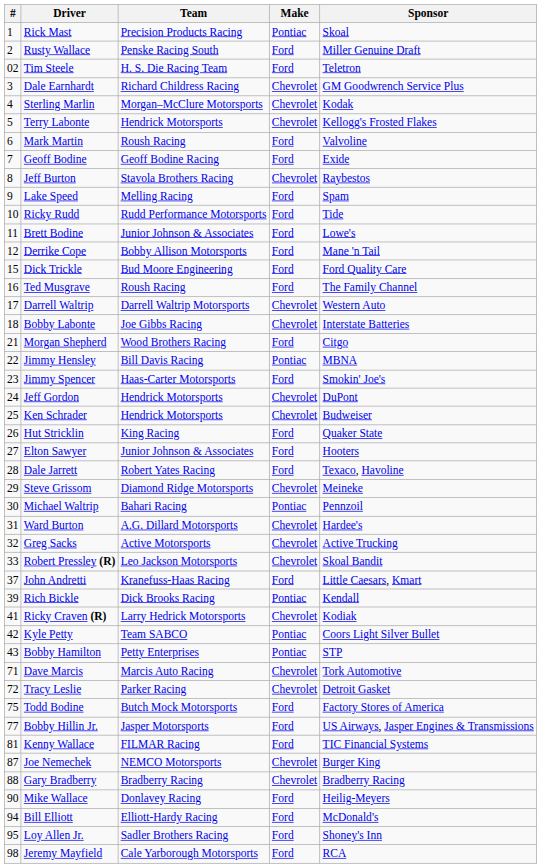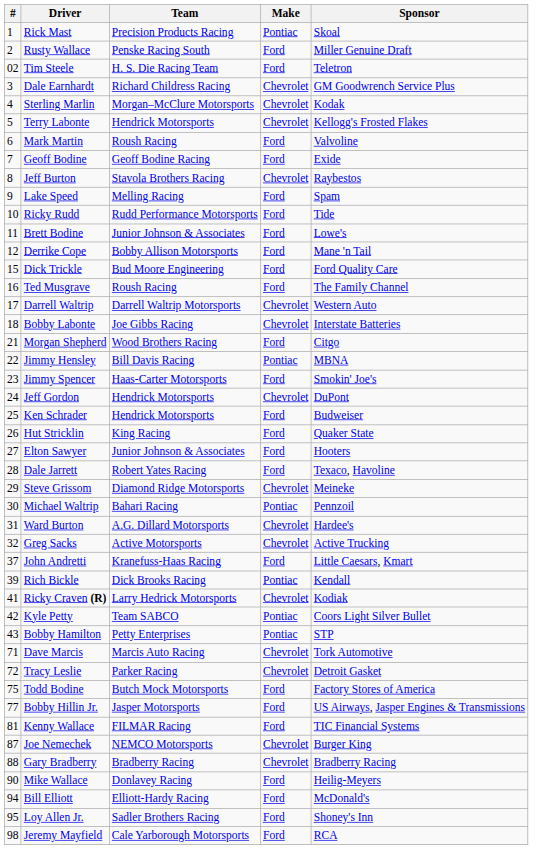 <table class="wikitable">
 <tr>
 <th>#</th>
 <th>Driver</th>
 <th>Team</th>
 <th>Make</th>
 <th>Sponsor</th>
 </tr>
 <tr>
 <td>1</td>
 <td><a href='#'>Rick Mast</a></td>
 <td><a href='#'>Precision Products Racing</a></td>
 <td><a href='#'>Pontiac</a></td>
 <td><a href='#'>Skoal</a></td>
 </tr>
 <tr>
 <td>2</td>
 <td><a href='#'>Rusty Wallace</a></td>
 <td><a href='#'>Penske Racing South</a></td>
 <td><a href='#'>Ford</a></td>
 <td><a href='#'>Miller Genuine Draft</a></td>
 </tr>
 <tr>
 <td>02</td>
 <td><a href='#'>Tim Steele</a></td>
 <td><a href='#'>H. S. Die Racing Team</a></td>
 <td><a href='#'>Ford</a></td>
 <td><a href='#'>Teletron</a></td>
 </tr>
 <tr>
 <td>3</td>
 <td><a href='#'>Dale Earnhardt</a></td>
 <td><a href='#'>Richard Childress Racing</a></td>
 <td><a href='#'>Chevrolet</a></td>
 <td><a href='#'>GM Goodwrench Service Plus</a></td>
 </tr>
 <tr>
 <td>4</td>
 <td><a href='#'>Sterling Marlin</a></td>
 <td><a href='#'>Morgan–McClure Motorsports</a></td>
 <td><a href='#'>Chevrolet</a></td>
 <td><a href='#'>Kodak</a></td>
 </tr>
 <tr>
 <td>5</td>
 <td><a href='#'>Terry Labonte</a></td>
 <td><a href='#'>Hendrick Motorsports</a></td>
 <td><a href='#'>Chevrolet</a></td>
 <td><a href='#'>Kellogg's Frosted Flakes</a></td>
 </tr>
 <tr>
 <td>6</td>
 <td><a href='#'>Mark Martin</a></td>
 <td><a href='#'>Roush Racing</a></td>
 <td><a href='#'>Ford</a></td>
 <td><a href='#'>Valvoline</a></td>
 </tr>
 <tr>
 <td>7</td>
 <td><a href='#'>Geoff Bodine</a></td>
 <td><a href='#'>Geoff Bodine Racing</a></td>
 <td><a href='#'>Ford</a></td>
 <td><a href='#'>Exide</a></td>
 </tr>
 <tr>
 <td>8</td>
 <td><a href='#'>Jeff Burton</a></td>
 <td><a href='#'>Stavola Brothers Racing</a></td>
 <td><a href='#'>Chevrolet</a></td>
 <td><a href='#'>Raybestos</a></td>
 </tr>
 <tr>
 <td>9</td>
 <td><a href='#'>Lake Speed</a></td>
 <td><a href='#'>Melling Racing</a></td>
 <td><a href='#'>Ford</a></td>
 <td><a href='#'>Spam</a></td>
 </tr>
 <tr>
 <td>10</td>
 <td><a href='#'>Ricky Rudd</a></td>
 <td><a href='#'>Rudd Performance Motorsports</a></td>
 <td><a href='#'>Ford</a></td>
 <td><a href='#'>Tide</a></td>
 </tr>
 <tr>
 <td>11</td>
 <td><a href='#'>Brett Bodine</a></td>
 <td><a href='#'>Junior Johnson & Associates</a></td>
 <td><a href='#'>Ford</a></td>
 <td><a href='#'>Lowe's</a></td>
 </tr>
 <tr>
 <td>12</td>
 <td><a href='#'>Derrike Cope</a></td>
 <td><a href='#'>Bobby Allison Motorsports</a></td>
 <td><a href='#'>Ford</a></td>
 <td><a href='#'>Mane 'n Tail</a></td>
 </tr>
 <tr>
 <td>15</td>
 <td><a href='#'>Dick Trickle</a></td>
 <td><a href='#'>Bud Moore Engineering</a></td>
 <td><a href='#'>Ford</a></td>
 <td><a href='#'>Ford Quality Care</a></td>
 </tr>
 <tr>
 <td>16</td>
 <td><a href='#'>Ted Musgrave</a></td>
 <td><a href='#'>Roush Racing</a></td>
 <td><a href='#'>Ford</a></td>
 <td><a href='#'>The Family Channel</a></td>
 </tr>
 <tr>
 <td>17</td>
 <td><a href='#'>Darrell Waltrip</a></td>
 <td><a href='#'>Darrell Waltrip Motorsports</a></td>
 <td><a href='#'>Chevrolet</a></td>
 <td><a href='#'>Western Auto</a></td>
 </tr>
 <tr>
 <td>18</td>
 <td><a href='#'>Bobby Labonte</a></td>
 <td><a href='#'>Joe Gibbs Racing</a></td>
 <td><a href='#'>Chevrolet</a></td>
 <td><a href='#'>Interstate Batteries</a></td>
 </tr>
 <tr>
 <td>21</td>
 <td><a href='#'>Morgan Shepherd</a></td>
 <td><a href='#'>Wood Brothers Racing</a></td>
 <td><a href='#'>Ford</a></td>
 <td><a href='#'>Citgo</a></td>
 </tr>
 <tr>
 <td>22</td>
 <td><a href='#'>Jimmy Hensley</a></td>
 <td><a href='#'>Bill Davis Racing</a></td>
 <td><a href='#'>Pontiac</a></td>
 <td><a href='#'>MBNA</a></td>
 </tr>
 <tr>
 <td>23</td>
 <td><a href='#'>Jimmy Spencer</a></td>
 <td><a href='#'>Haas-Carter Motorsports</a></td>
 <td><a href='#'>Ford</a></td>
 <td><a href='#'>Smokin' Joe's</a></td>
 </tr>
 <tr>
 <td>24</td>
 <td><a href='#'>Jeff Gordon</a></td>
 <td><a href='#'>Hendrick Motorsports</a></td>
 <td><a href='#'>Chevrolet</a></td>
 <td><a href='#'>DuPont</a></td>
 </tr>
 <tr>
 <td>25</td>
 <td><a href='#'>Ken Schrader</a></td>
 <td><a href='#'>Hendrick Motorsports</a></td>
-<td><a href='#'>Chevrolet</a></td>
+<td><a href='#'>Ford</a></td>
 <td><a href='#'>Budweiser</a></td>
 </tr>
 <tr>
 <td>26</td>
 <td><a href='#'>Hut Stricklin</a></td>
 <td><a href='#'>King Racing</a></td>
 <td><a href='#'>Ford</a></td>
 <td><a href='#'>Quaker State</a></td>
 </tr>
 <tr>
 <td>27</td>
 <td><a href='#'>Elton Sawyer</a></td>
 <td><a href='#'>Junior Johnson & Associates</a></td>
 <td><a href='#'>Ford</a></td>
 <td><a href='#'>Hooters</a></td>
 </tr>
 <tr>
 <td>28</td>
 <td><a href='#'>Dale Jarrett</a></td>
 <td><a href='#'>Robert Yates Racing</a></td>
 <td><a href='#'>Ford</a></td>
 <td><a href='#'>Texaco</a>, <a href='#'>Havoline</a></td>
 </tr>
 <tr>
 <td>29</td>
 <td><a href='#'>Steve Grissom</a></td>
 <td><a href='#'>Diamond Ridge Motorsports</a></td>
 <td><a href='#'>Chevrolet</a></td>
 <td><a href='#'>Meineke</a></td>
 </tr>
 <tr>
 <td>30</td>
 <td><a href='#'>Michael Waltrip</a></td>
 <td><a href='#'>Bahari Racing</a></td>
 <td><a href='#'>Pontiac</a></td>
 <td><a href='#'>Pennzoil</a></td>
 </tr>
 <tr>
 <td>31</td>
 <td><a href='#'>Ward Burton</a></td>
 <td><a href='#'>A.G. Dillard Motorsports</a></td>
 <td><a href='#'>Chevrolet</a></td>
 <td><a href='#'>Hardee's</a></td>
 </tr>
 <tr>
 <td>32</td>
 <td><a href='#'>Greg Sacks</a></td>
 <td><a href='#'>Active Motorsports</a></td>
 <td><a href='#'>Chevrolet</a></td>
 <td><a href='#'>Active Trucking</a></td>
-</tr>
-<tr>
-<td>33</td>
-<td><a href='#'>Robert Pressley</a> <strong>(R)</strong></td>
-<td><a href='#'>Leo Jackson Motorsports</a></td>
-<td><a href='#'>Chevrolet</a></td>
-<td><a href='#'>Skoal Bandit</a></td>
 </tr>
 <tr>
 <td>37</td>
 <td><a href='#'>John Andretti</a></td>
 <td><a href='#'>Kranefuss-Haas Racing</a></td>
 <td><a href='#'>Ford</a></td>
 <td><a href='#'>Little Caesars</a>, <a href='#'>Kmart</a></td>
 </tr>
 <tr>
 <td>39</td>
 <td><a href='#'>Rich Bickle</a></td>
 <td><a href='#'>Dick Brooks Racing</a></td>
 <td><a href='#'>Pontiac</a></td>
 <td><a href='#'>Kendall</a></td>
 </tr>
 <tr>
 <td>41</td>
 <td><a href='#'>Ricky Craven</a> <strong>(R)</strong></td>
 <td><a href='#'>Larry Hedrick Motorsports</a></td>
 <td><a href='#'>Chevrolet</a></td>
 <td><a href='#'>Kodiak</a></td>
 </tr>
 <tr>
 <td>42</td>
 <td><a href='#'>Kyle Petty</a></td>
 <td><a href='#'>Team SABCO</a></td>
 <td><a href='#'>Pontiac</a></td>
 <td><a href='#'>Coors Light Silver Bullet</a></td>
 </tr>
 <tr>
 <td>43</td>
 <td><a href='#'>Bobby Hamilton</a></td>
 <td><a href='#'>Petty Enterprises</a></td>
 <td><a href='#'>Pontiac</a></td>
 <td><a href='#'>STP</a></td>
 </tr>
 <tr>
 <td>71</td>
 <td><a href='#'>Dave Marcis</a></td>
 <td><a href='#'>Marcis Auto Racing</a></td>
 <td><a href='#'>Chevrolet</a></td>
 <td><a href='#'>Tork Automotive</a></td>
 </tr>
 <tr>
 <td>72</td>
 <td><a href='#'>Tracy Leslie</a></td>
 <td><a href='#'>Parker Racing</a></td>
 <td><a href='#'>Chevrolet</a></td>
 <td><a href='#'>Detroit Gasket</a></td>
 </tr>
 <tr>
 <td>75</td>
 <td><a href='#'>Todd Bodine</a></td>
 <td><a href='#'>Butch Mock Motorsports</a></td>
 <td><a href='#'>Ford</a></td>
 <td><a href='#'>Factory Stores of America</a></td>
 </tr>
 <tr>
 <td>77</td>
 <td><a href='#'>Bobby Hillin Jr.</a></td>
 <td><a href='#'>Jasper Motorsports</a></td>
 <td><a href='#'>Ford</a></td>
 <td><a href='#'>US Airways</a>, <a href='#'>Jasper Engines & Transmissions</a></td>
 </tr>
 <tr>
 <td>81</td>
 <td><a href='#'>Kenny Wallace</a></td>
 <td><a href='#'>FILMAR Racing</a></td>
 <td><a href='#'>Ford</a></td>
 <td><a href='#'>TIC Financial Systems</a></td>
 </tr>
 <tr>
 <td>87</td>
 <td><a href='#'>Joe Nemechek</a></td>
 <td><a href='#'>NEMCO Motorsports</a></td>
 <td><a href='#'>Chevrolet</a></td>
 <td><a href='#'>Burger King</a></td>
 </tr>
 <tr>
 <td>88</td>
 <td><a href='#'>Gary Bradberry</a></td>
 <td><a href='#'>Bradberry Racing</a></td>
 <td><a href='#'>Chevrolet</a></td>
 <td><a href='#'>Bradberry Racing</a></td>
 </tr>
 <tr>
 <td>90</td>
 <td><a href='#'>Mike Wallace</a></td>
 <td><a href='#'>Donlavey Racing</a></td>
 <td><a href='#'>Ford</a></td>
 <td><a href='#'>Heilig-Meyers</a></td>
 </tr>
 <tr>
 <td>94</td>
 <td><a href='#'>Bill Elliott</a></td>
 <td><a href='#'>Elliott-Hardy Racing</a></td>
 <td><a href='#'>Ford</a></td>
 <td><a href='#'>McDonald's</a></td>
 </tr>
 <tr>
 <td>95</td>
 <td><a href='#'>Loy Allen Jr.</a></td>
 <td><a href='#'>Sadler Brothers Racing</a></td>
 <td><a href='#'>Ford</a></td>
 <td><a href='#'>Shoney's Inn</a></td>
 </tr>
 <tr>
 <td>98</td>
 <td><a href='#'>Jeremy Mayfield</a></td>
 <td><a href='#'>Cale Yarborough Motorsports</a></td>
 <td><a href='#'>Ford</a></td>
 <td><a href='#'>RCA</a></td>
 </tr>
 </table>
